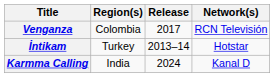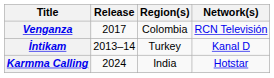 <table class="wikitable sortable">
 <tr>
 <th scope="col">Title</th>
+<th scope="col">Release</th>
 <th scope="col">Region(s)</th>
-<th scope="col">Release</th>
 <th scope="col">Network(s)</th>
 </tr>
 <tr>
 <th scope="row" align="center"><em><a href='#'>Venganza</a></em></th>
+<td align="center">2017</td>
 <td align="center">Colombia</td>
-<td align="center">2017</td>
 <td align="center"><a href='#'>RCN Televisión</a></td>
 </tr>
 <tr>
 <th scope="row" align="center"><em><a href='#'>İntikam</a></em></th>
+<td align="center">2013–14</td>
 <td align="center">Turkey</td>
-<td align="center">2013–14</td>
-<td align="center"><a href='#'>Hotstar</a></td>
+<td align="center"><a href='#'>Kanal D</a></td>
 </tr>
 <tr>
 <th scope="row" align="center"><em><a href='#'>Karmma Calling</a></em></th>
+<td align="center">2024</td>
 <td align="center">India</td>
-<td align="center">2024</td>
-<td align="center"><a href='#'>Kanal D</a></td>
+<td align="center"><a href='#'>Hotstar</a></td>
 </tr>
 </table>
